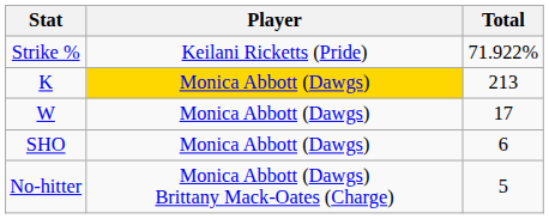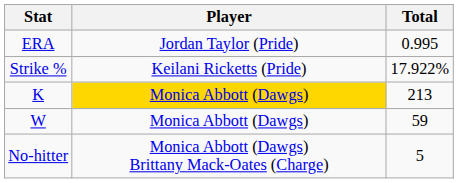 <table class="wikitable" style="text-align:center;">
 <tr>
 <th style="width:15%;">Stat</th>
 <th>Player</th>
 <th style="width:15%;">Total</th>
 </tr>
 <tr>
+<td><a href='#'>ERA</a></td>
+<td><a href='#'>Jordan Taylor</a> (<a href='#'>Pride</a>)</td>
+<td>0.995</td>
+</tr>
+<tr>
 <td><a href='#'>Strike %</a></td>
 <td><a href='#'>Keilani Ricketts</a> (<a href='#'>Pride</a>)</td>
-<td>71.922%</td>
+<td>17.922%</td>
 </tr>
 <tr>
 <td><a href='#'>K</a></td>
 <td style="background: gold;"><a href='#'>Monica Abbott</a> (<a href='#'>Dawgs</a>)</td>
 <td>213</td>
 </tr>
 <tr>
 <td><a href='#'>W</a></td>
 <td><a href='#'>Monica Abbott</a> (<a href='#'>Dawgs</a>)</td>
-<td>17</td>
-</tr>
-<tr>
-<td><a href='#'>SHO</a></td>
-<td><a href='#'>Monica Abbott</a> (<a href='#'>Dawgs</a>)</td>
-<td>6</td>
+<td>59</td>
 </tr>
 <tr>
 <td><a href='#'>No-hitter</a></td>
 <td><a href='#'>Monica Abbott</a> (<a href='#'>Dawgs</a>)<br> <a href='#'>Brittany Mack-Oates</a> (<a href='#'>Charge</a>)</td>
 <td>5</td>
 </tr>
 </table>
